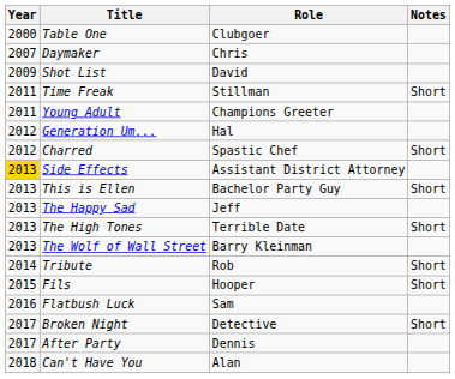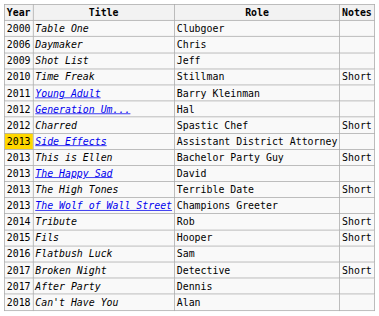 <table class="wikitable sortable">
 <tr>
 <th>Year</th>
 <th>Title</th>
 <th>Role</th>
 <th class="unsortable">Notes</th>
 </tr>
 <tr>
 <td>2000</td>
 <td><em>Table One</em></td>
 <td>Clubgoer</td>
 <td></td>
 </tr>
 <tr>
-<td>2007</td>
+<td>2006</td>
 <td><em>Daymaker</em></td>
 <td>Chris</td>
 <td></td>
 </tr>
 <tr>
 <td>2009</td>
 <td><em>Shot List</em></td>
-<td>David</td>
+<td>Jeff</td>
 <td></td>
 </tr>
 <tr>
-<td>2011</td>
+<td>2010</td>
 <td><em>Time Freak</em></td>
 <td>Stillman</td>
 <td>Short</td>
 </tr>
 <tr>
 <td>2011</td>
 <td><em><a href='#'>Young Adult</a></em></td>
-<td>Champions Greeter</td>
+<td>Barry Kleinman</td>
 <td></td>
 </tr>
 <tr>
 <td>2012</td>
 <td><em><a href='#'>Generation Um...</a></em></td>
 <td>Hal</td>
 <td></td>
 </tr>
 <tr>
 <td>2012</td>
 <td><em>Charred</em></td>
 <td>Spastic Chef</td>
 <td>Short</td>
 </tr>
 <tr>
 <td style="background: gold;">2013</td>
 <td><em><a href='#'>Side Effects</a></em></td>
 <td>Assistant District Attorney</td>
 <td></td>
 </tr>
 <tr>
 <td>2013</td>
 <td><em>This is Ellen</em></td>
 <td>Bachelor Party Guy</td>
 <td>Short</td>
 </tr>
 <tr>
 <td>2013</td>
 <td><em><a href='#'>The Happy Sad</a></em></td>
-<td>Jeff</td>
+<td>David</td>
 <td></td>
 </tr>
 <tr>
 <td>2013</td>
 <td><em>The High Tones</em></td>
 <td>Terrible Date</td>
 <td>Short</td>
 </tr>
 <tr>
 <td>2013</td>
 <td><em><a href='#'>The Wolf of Wall Street</a></em></td>
-<td>Barry Kleinman</td>
+<td>Champions Greeter</td>
 <td></td>
 </tr>
 <tr>
 <td>2014</td>
 <td><em>Tribute</em></td>
 <td>Rob</td>
 <td>Short</td>
 </tr>
 <tr>
 <td>2015</td>
 <td><em>Fils</em></td>
 <td>Hooper</td>
 <td>Short</td>
 </tr>
 <tr>
 <td>2016</td>
 <td><em>Flatbush Luck</em></td>
 <td>Sam</td>
 <td></td>
 </tr>
 <tr>
 <td>2017</td>
 <td><em>Broken Night</em></td>
 <td>Detective</td>
 <td>Short</td>
 </tr>
 <tr>
 <td>2017</td>
 <td><em>After Party</em></td>
 <td>Dennis</td>
 <td></td>
 </tr>
 <tr>
 <td>2018</td>
 <td><em>Can't Have You</em></td>
 <td>Alan</td>
 <td></td>
 </tr>
 </table>
